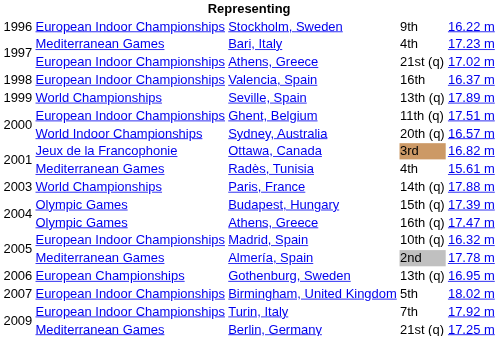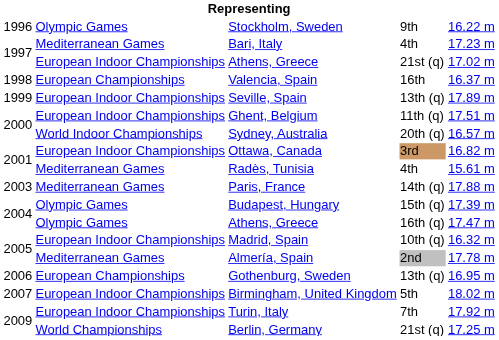 <table>
 <tr>
 <th colspan="5">Representing </th>
 </tr>
 <tr>
 <td>1996</td>
-<td><a href='#'>European Indoor Championships</a></td>
+<td><a href='#'>Olympic Games</a></td>
 <td><a href='#'>Stockholm, Sweden</a></td>
 <td>9th</td>
 <td><a href='#'>16.22 m</a></td>
 </tr>
 <tr>
 <td rowspan=2>1997</td>
 <td><a href='#'>Mediterranean Games</a></td>
 <td><a href='#'>Bari, Italy</a></td>
 <td>4th</td>
 <td><a href='#'>17.23 m</a></td>
 </tr>
 <tr>
 <td><a href='#'>European Indoor Championships</a></td>
 <td><a href='#'>Athens, Greece</a></td>
 <td>21st (q)</td>
 <td><a href='#'>17.02 m</a></td>
 </tr>
 <tr>
 <td>1998</td>
-<td><a href='#'>European Indoor Championships</a></td>
+<td><a href='#'>European Championships</a></td>
 <td><a href='#'>Valencia, Spain</a></td>
 <td>16th</td>
 <td><a href='#'>16.37 m</a></td>
 </tr>
 <tr>
 <td>1999</td>
-<td><a href='#'>World Championships</a></td>
+<td><a href='#'>European Indoor Championships</a></td>
 <td><a href='#'>Seville, Spain</a></td>
 <td>13th (q)</td>
 <td><a href='#'>17.89 m</a></td>
 </tr>
 <tr>
 <td rowspan=2>2000</td>
 <td><a href='#'>European Indoor Championships</a></td>
 <td><a href='#'>Ghent, Belgium</a></td>
 <td>11th (q)</td>
 <td><a href='#'>17.51 m</a></td>
 </tr>
 <tr>
 <td><a href='#'>World Indoor Championships</a></td>
 <td><a href='#'>Sydney, Australia</a></td>
 <td>20th (q)</td>
 <td><a href='#'>16.57 m</a></td>
 </tr>
 <tr>
 <td rowspan=2>2001</td>
-<td><a href='#'>Jeux de la Francophonie</a></td>
+<td><a href='#'>European Indoor Championships</a></td>
 <td><a href='#'>Ottawa, Canada</a></td>
 <td bgcolor=cc9966>3rd</td>
 <td><a href='#'>16.82 m</a></td>
 </tr>
 <tr>
 <td><a href='#'>Mediterranean Games</a></td>
 <td><a href='#'>Radès, Tunisia</a></td>
 <td>4th</td>
 <td><a href='#'>15.61 m</a></td>
 </tr>
 <tr>
 <td>2003</td>
-<td><a href='#'>World Championships</a></td>
+<td><a href='#'>Mediterranean Games</a></td>
 <td><a href='#'>Paris, France</a></td>
 <td>14th (q)</td>
 <td><a href='#'>17.88 m</a></td>
 </tr>
 <tr>
 <td rowspan=2>2004</td>
 <td><a href='#'>Olympic Games</a></td>
 <td><a href='#'>Budapest, Hungary</a></td>
 <td>15th (q)</td>
 <td><a href='#'>17.39 m</a></td>
 </tr>
 <tr>
 <td><a href='#'>Olympic Games</a></td>
 <td><a href='#'>Athens, Greece</a></td>
 <td>16th (q)</td>
 <td><a href='#'>17.47 m</a></td>
 </tr>
 <tr>
 <td rowspan=2>2005</td>
 <td><a href='#'>European Indoor Championships</a></td>
 <td><a href='#'>Madrid, Spain</a></td>
 <td>10th (q)</td>
 <td><a href='#'>16.32 m</a></td>
 </tr>
 <tr>
 <td><a href='#'>Mediterranean Games</a></td>
 <td><a href='#'>Almería, Spain</a></td>
 <td bgcolor=silver>2nd</td>
 <td><a href='#'>17.78 m</a></td>
 </tr>
 <tr>
 <td>2006</td>
 <td><a href='#'>European Championships</a></td>
 <td><a href='#'>Gothenburg, Sweden</a></td>
 <td>13th (q)</td>
 <td><a href='#'>16.95 m</a></td>
 </tr>
 <tr>
 <td>2007</td>
 <td><a href='#'>European Indoor Championships</a></td>
 <td><a href='#'>Birmingham, United Kingdom</a></td>
 <td>5th</td>
 <td><a href='#'>18.02 m</a></td>
 </tr>
 <tr>
 <td rowspan=2>2009</td>
 <td><a href='#'>European Indoor Championships</a></td>
 <td><a href='#'>Turin, Italy</a></td>
 <td>7th</td>
 <td><a href='#'>17.92 m</a></td>
 </tr>
 <tr>
-<td><a href='#'>Mediterranean Games</a></td>
+<td><a href='#'>World Championships</a></td>
 <td><a href='#'>Berlin, Germany</a></td>
 <td>21st (q)</td>
 <td><a href='#'>17.25 m</a></td>
 </tr>
 </table>
